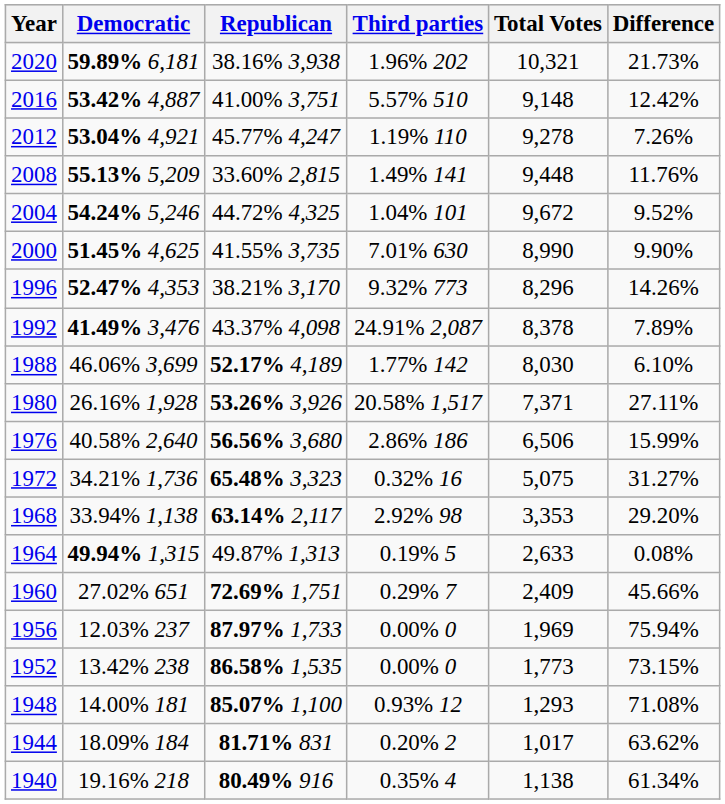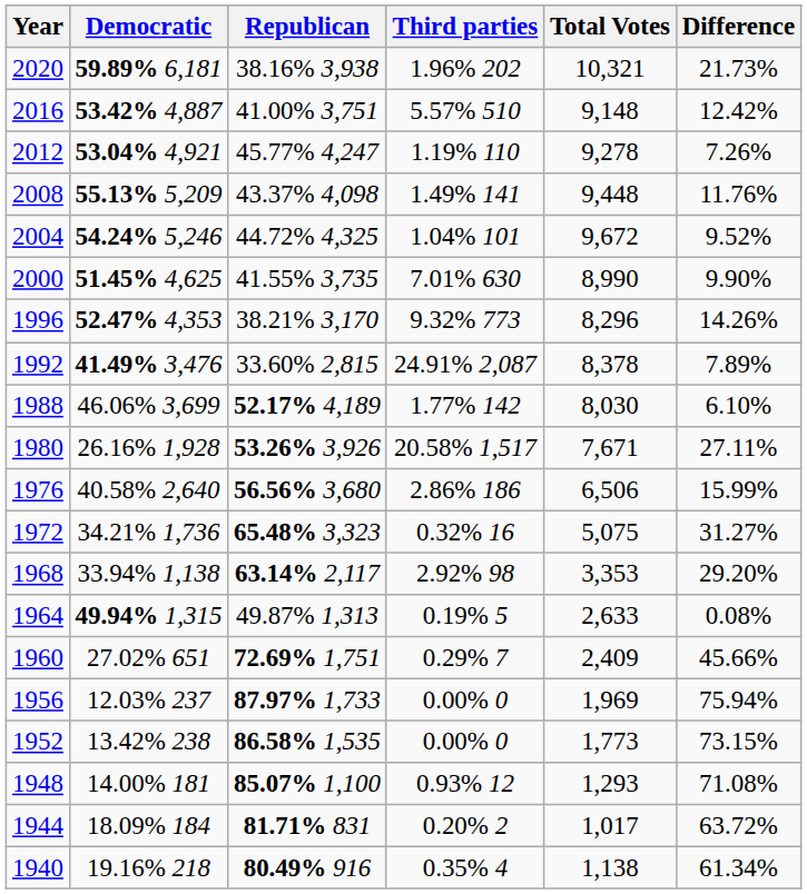 <table class="wikitable mw-collapsible" style="float:center; margin:1em; font-size:95%;">
 <tr style="background:lightgrey;">
 <th>Year</th>
 <th><a href='#'>Democratic</a></th>
 <th><a href='#'>Republican</a></th>
 <th><a href='#'>Third parties</a></th>
 <th>Total Votes</th>
 <th>Difference</th>
 </tr>
 <tr>
 <td align="center" ><a href='#'>2020</a></td>
 <td align="center" ><strong>59.89%</strong> <em>6,181</em></td>
 <td align="center" >38.16% <em>3,938</em></td>
 <td align="center" >1.96% <em>202</em></td>
 <td align="center" >10,321</td>
 <td align="center" >21.73%</td>
 </tr>
 <tr>
 <td align="center" ><a href='#'>2016</a></td>
 <td align="center" ><strong>53.42%</strong> <em>4,887</em></td>
 <td align="center" >41.00% <em>3,751</em></td>
 <td align="center" >5.57% <em>510</em></td>
 <td align="center" >9,148</td>
 <td align="center" >12.42%</td>
 </tr>
 <tr>
 <td align="center" ><a href='#'>2012</a></td>
 <td align="center" ><strong>53.04%</strong> <em>4,921</em></td>
 <td align="center" >45.77% <em>4,247</em></td>
 <td align="center" >1.19% <em>110</em></td>
 <td align="center" >9,278</td>
 <td align="center" >7.26%</td>
 </tr>
 <tr>
 <td align="center" ><a href='#'>2008</a></td>
 <td align="center" ><strong>55.13%</strong> <em>5,209</em></td>
-<td align="center" >33.60% <em>2,815</em></td>
+<td align="center" >43.37% <em>4,098</em></td>
 <td align="center" >1.49% <em>141</em></td>
 <td align="center" >9,448</td>
 <td align="center" >11.76%</td>
 </tr>
 <tr>
 <td align="center" ><a href='#'>2004</a></td>
 <td align="center" ><strong>54.24%</strong> <em>5,246</em></td>
 <td align="center" >44.72% <em>4,325</em></td>
 <td align="center" >1.04% <em>101</em></td>
 <td align="center" >9,672</td>
 <td align="center" >9.52%</td>
 </tr>
 <tr>
 <td align="center" ><a href='#'>2000</a></td>
 <td align="center" ><strong>51.45%</strong> <em>4,625</em></td>
 <td align="center" >41.55% <em>3,735</em></td>
 <td align="center" >7.01% <em>630</em></td>
 <td align="center" >8,990</td>
 <td align="center" >9.90%</td>
 </tr>
 <tr>
 <td align="center" ><a href='#'>1996</a></td>
 <td align="center" ><strong>52.47%</strong> <em>4,353</em></td>
 <td align="center" >38.21% <em>3,170</em></td>
 <td align="center" >9.32% <em>773</em></td>
 <td align="center" >8,296</td>
 <td align="center" >14.26%</td>
 </tr>
 <tr>
 <td align="center" ><a href='#'>1992</a></td>
 <td align="center" ><strong>41.49%</strong> <em>3,476</em></td>
-<td align="center" >43.37% <em>4,098</em></td>
+<td align="center" >33.60% <em>2,815</em></td>
 <td align="center" >24.91% <em>2,087</em></td>
 <td align="center" >8,378</td>
 <td align="center" >7.89%</td>
 </tr>
 <tr>
 <td align="center" ><a href='#'>1988</a></td>
 <td align="center" >46.06% <em>3,699</em></td>
 <td align="center" ><strong>52.17%</strong> <em>4,189</em></td>
 <td align="center" >1.77% <em>142</em></td>
 <td align="center" >8,030</td>
 <td align="center" >6.10%</td>
 </tr>
 <tr>
 <td align="center" ><a href='#'>1980</a></td>
 <td align="center" >26.16% <em>1,928</em></td>
 <td align="center" ><strong>53.26%</strong> <em>3,926</em></td>
 <td align="center" >20.58% <em>1,517</em></td>
-<td align="center" >7,371</td>
+<td align="center" >7,671</td>
 <td align="center" >27.11%</td>
 </tr>
 <tr>
 <td align="center" ><a href='#'>1976</a></td>
 <td align="center" >40.58% <em>2,640</em></td>
 <td align="center" ><strong>56.56%</strong> <em>3,680</em></td>
 <td align="center" >2.86% <em>186</em></td>
 <td align="center" >6,506</td>
 <td align="center" >15.99%</td>
 </tr>
 <tr>
 <td align="center" ><a href='#'>1972</a></td>
 <td align="center" >34.21% <em>1,736</em></td>
 <td align="center" ><strong>65.48%</strong> <em>3,323</em></td>
 <td align="center" >0.32% <em>16</em></td>
 <td align="center" >5,075</td>
 <td align="center" >31.27%</td>
 </tr>
 <tr>
 <td align="center" ><a href='#'>1968</a></td>
 <td align="center" >33.94% <em>1,138</em></td>
 <td align="center" ><strong>63.14%</strong> <em>2,117</em></td>
 <td align="center" >2.92% <em>98</em></td>
 <td align="center" >3,353</td>
 <td align="center" >29.20%</td>
 </tr>
 <tr>
 <td align="center" ><a href='#'>1964</a></td>
 <td align="center" ><strong>49.94%</strong> <em>1,315</em></td>
 <td align="center" >49.87% <em>1,313</em></td>
 <td align="center" >0.19% <em>5</em></td>
 <td align="center" >2,633</td>
 <td align="center" >0.08%</td>
 </tr>
 <tr>
 <td align="center" ><a href='#'>1960</a></td>
 <td align="center" >27.02% <em>651</em></td>
 <td align="center" ><strong>72.69%</strong> <em>1,751</em></td>
 <td align="center" >0.29% <em>7</em></td>
 <td align="center" >2,409</td>
 <td align="center" >45.66%</td>
 </tr>
 <tr>
 <td align="center" ><a href='#'>1956</a></td>
 <td align="center" >12.03% <em>237</em></td>
 <td align="center" ><strong>87.97%</strong> <em>1,733</em></td>
 <td align="center" >0.00% <em>0</em></td>
 <td align="center" >1,969</td>
 <td align="center" >75.94%</td>
 </tr>
 <tr>
 <td align="center" ><a href='#'>1952</a></td>
 <td align="center" >13.42% <em>238</em></td>
 <td align="center" ><strong>86.58%</strong> <em>1,535</em></td>
 <td align="center" >0.00% <em>0</em></td>
 <td align="center" >1,773</td>
 <td align="center" >73.15%</td>
 </tr>
 <tr>
 <td align="center" ><a href='#'>1948</a></td>
 <td align="center" >14.00% <em>181</em></td>
 <td align="center" ><strong>85.07%</strong> <em>1,100</em></td>
 <td align="center" >0.93% <em>12</em></td>
 <td align="center" >1,293</td>
 <td align="center" >71.08%</td>
 </tr>
 <tr>
 <td align="center" ><a href='#'>1944</a></td>
 <td align="center" >18.09% <em>184</em></td>
 <td align="center" ><strong>81.71%</strong> <em>831</em></td>
 <td align="center" >0.20% <em>2</em></td>
 <td align="center" >1,017</td>
-<td align="center" >63.62%</td>
+<td align="center" >63.72%</td>
 </tr>
 <tr>
 <td align="center" ><a href='#'>1940</a></td>
 <td align="center" >19.16% <em>218</em></td>
 <td align="center" ><strong>80.49%</strong> <em>916</em></td>
 <td align="center" >0.35% <em>4</em></td>
 <td align="center" >1,138</td>
 <td align="center" >61.34%</td>
 </tr>
 </table>
